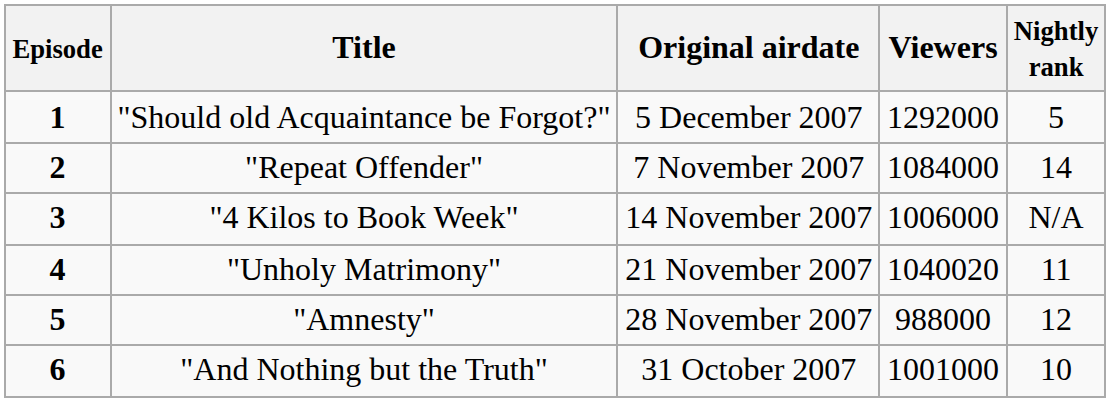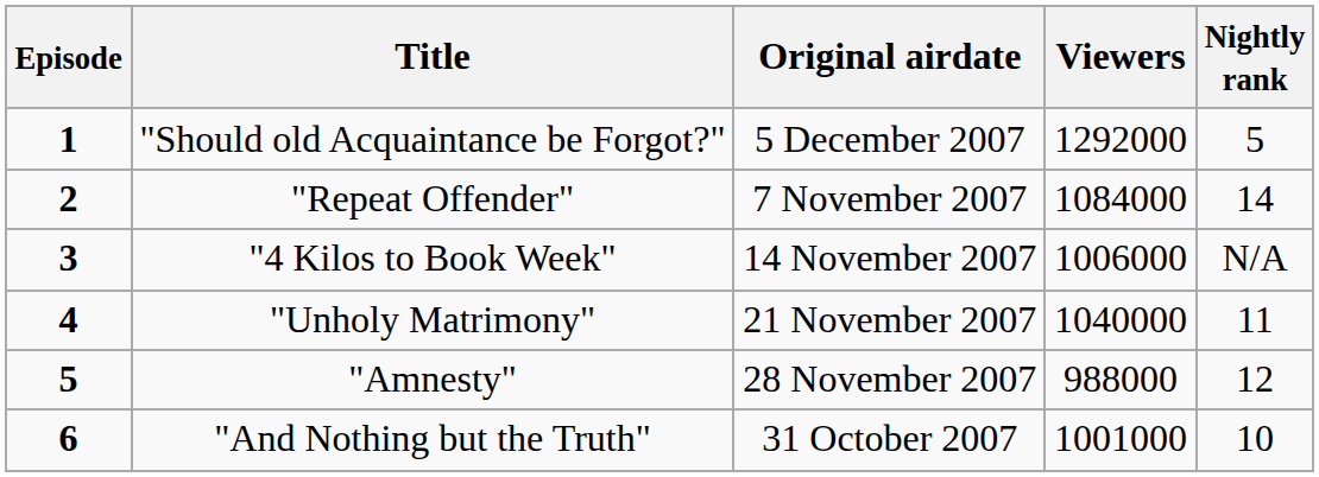 <table class="wikitable sortable">
 <tr>
 <th><small>Episode</small></th>
 <th>Title</th>
 <th>Original airdate</th>
 <th>Viewers</th>
 <th><small>Nightly</small><br><small>rank</small></th>
 </tr>
 <tr>
 <td style="text-align:center"><strong>1</strong></td>
 <td style="text-align:center">"Should old Acquaintance be Forgot?"</td>
 <td style="text-align:center">5 December 2007</td>
 <td style="text-align:center">1292000</td>
 <td style="text-align:center">5</td>
 </tr>
 <tr>
 <td style="text-align:center"><strong>2</strong></td>
 <td style="text-align:center">"Repeat Offender"</td>
 <td style="text-align:center">7 November 2007</td>
 <td style="text-align:center">1084000</td>
 <td style="text-align:center">14</td>
 </tr>
 <tr>
 <td style="text-align:center"><strong>3</strong></td>
 <td style="text-align:center">"4 Kilos to Book Week"</td>
 <td style="text-align:center">14 November 2007</td>
 <td style="text-align:center">1006000</td>
 <td style="text-align:center">N/A</td>
 </tr>
 <tr>
 <td style="text-align:center"><strong>4</strong></td>
 <td style="text-align:center">"Unholy Matrimony"</td>
 <td style="text-align:center">21 November 2007</td>
-<td style="text-align:center">1040020</td>
+<td style="text-align:center">1040000</td>
 <td style="text-align:center">11</td>
 </tr>
 <tr>
 <td style="text-align:center"><strong>5</strong></td>
 <td style="text-align:center">"Amnesty"</td>
 <td style="text-align:center">28 November 2007</td>
 <td style="text-align:center">988000</td>
 <td style="text-align:center">12</td>
 </tr>
 <tr>
 <td style="text-align:center"><strong>6</strong></td>
 <td style="text-align:center">"And Nothing but the Truth"</td>
 <td style="text-align:center">31 October 2007</td>
 <td style="text-align:center">1001000</td>
 <td style="text-align:center">10</td>
 </tr>
 <tr>
 </tr>
 </table>
